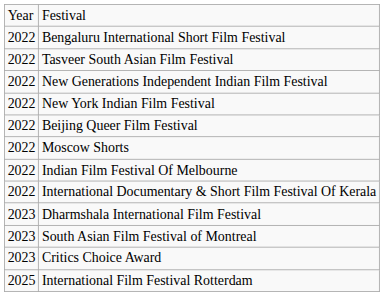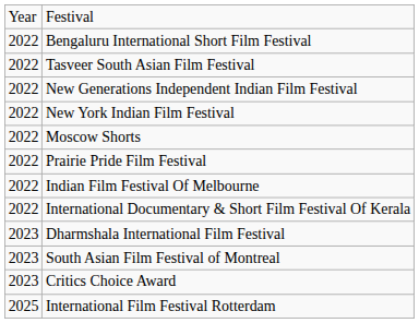 <table class="wikitable">
 <tr>
 <td>Year</td>
 <td>Festival</td>
 </tr>
 <tr>
 <td>2022</td>
 <td>Bengaluru International Short Film Festival</td>
 </tr>
 <tr>
 <td>2022</td>
 <td>Tasveer South Asian Film Festival</td>
 </tr>
 <tr>
 <td>2022</td>
 <td>New Generations Independent Indian Film Festival</td>
 </tr>
 <tr>
 <td>2022</td>
 <td>New York Indian Film Festival</td>
 </tr>
 <tr>
 <td>2022</td>
-<td>Beijing Queer Film Festival</td>
+<td>Moscow Shorts</td>
 </tr>
 <tr>
 <td>2022</td>
-<td>Moscow Shorts</td>
+<td>Prairie Pride Film Festival</td>
 </tr>
 <tr>
 <td>2022</td>
 <td>Indian Film Festival Of Melbourne</td>
 </tr>
 <tr>
 <td>2022</td>
 <td>International Documentary & Short Film Festival Of Kerala</td>
 </tr>
 <tr>
 <td>2023</td>
 <td>Dharmshala International Film Festival</td>
 </tr>
 <tr>
 <td>2023</td>
 <td>South Asian Film Festival of Montreal</td>
 </tr>
 <tr>
 <td>2023</td>
 <td>Critics Choice Award</td>
 </tr>
 <tr>
 <td>2025</td>
 <td>International Film Festival Rotterdam</td>
 </tr>
 </table>
